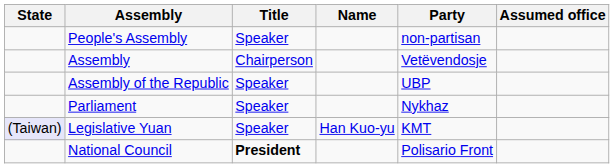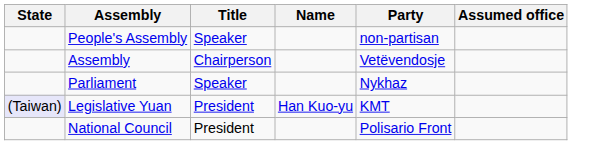 <table class="sortable wikitable">
 <tr>
 <th>State</th>
 <th>Assembly</th>
 <th>Title</th>
 <th>Name</th>
 <th>Party</th>
 <th>Assumed office</th>
 </tr>
 <tr>
 <td></td>
 <td><a href='#'>People's Assembly</a></td>
 <td><a href='#'>Speaker</a></td>
 <td></td>
 <td><a href='#'>non-partisan</a></td>
 <td></td>
 </tr>
 <tr>
 <td></td>
 <td><a href='#'>Assembly</a></td>
 <td><a href='#'>Chairperson</a></td>
 <td></td>
 <td><a href='#'>Vetëvendosje</a></td>
 <td></td>
 </tr>
 <tr>
 <td></td>
-<td><a href='#'>Assembly of the Republic</a></td>
-<td><a href='#'>Speaker</a></td>
-<td></td>
-<td><a href='#'>UBP</a></td>
-<td></td>
-</tr>
-<tr>
-<td></td>
 <td><a href='#'>Parliament</a></td>
 <td><a href='#'>Speaker</a></td>
 <td></td>
 <td><a href='#'>Nykhaz</a></td>
 <td></td>
 </tr>
 <tr>
 <td style="background: lavender;"> (Taiwan)</td>
 <td><a href='#'>Legislative Yuan</a></td>
-<td><a href='#'>Speaker</a></td>
+<td><a href='#'>President</a></td>
 <td><span><a href='#'>Han Kuo-yu</a></span></td>
 <td><a href='#'>KMT</a></td>
 <td></td>
 </tr>
 <tr>
 <td></td>
 <td><a href='#'>National Council</a></td>
-<td><strong>President</strong></td>
+<td>President</td>
 <td></td>
 <td><a href='#'>Polisario Front</a></td>
 <td></td>
 </tr>
 </table>
